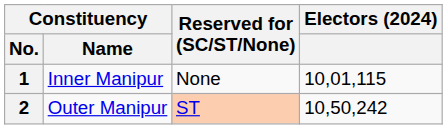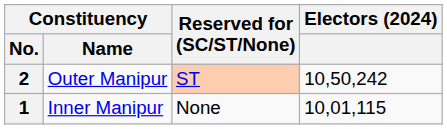 <table class="wikitable sortable">
 <tr>
 <th scope=colgroup colspan="2">Constituency</th>
 <th scope=col rowspan=2>Reserved for<br>(SC/ST/None)</th>
 <th>Electors (2024)</th>
 </tr>
 <tr>
 <th scope=col>No.</th>
 <th scope=col>Name</th>
 <th></th>
 </tr>
 <tr>
+<th scope=row>2</th>
+<td><a href='#'>Outer Manipur</a></td>
+<td style="background:#fdcdb0;"><a href='#'>ST</a></td>
+<td>10,50,242</td>
+</tr>
+<tr>
 <th scope=row>1</th>
 <td><a href='#'>Inner Manipur</a></td>
 <td>None</td>
 <td>10,01,115</td>
 </tr>
-<tr>
-<th scope=row>2</th>
-<td><a href='#'>Outer Manipur</a></td>
-<td style="background:#fdcdb0;"><a href='#'>ST</a></td>
-<td>10,50,242</td>
-</tr>
 </table>
